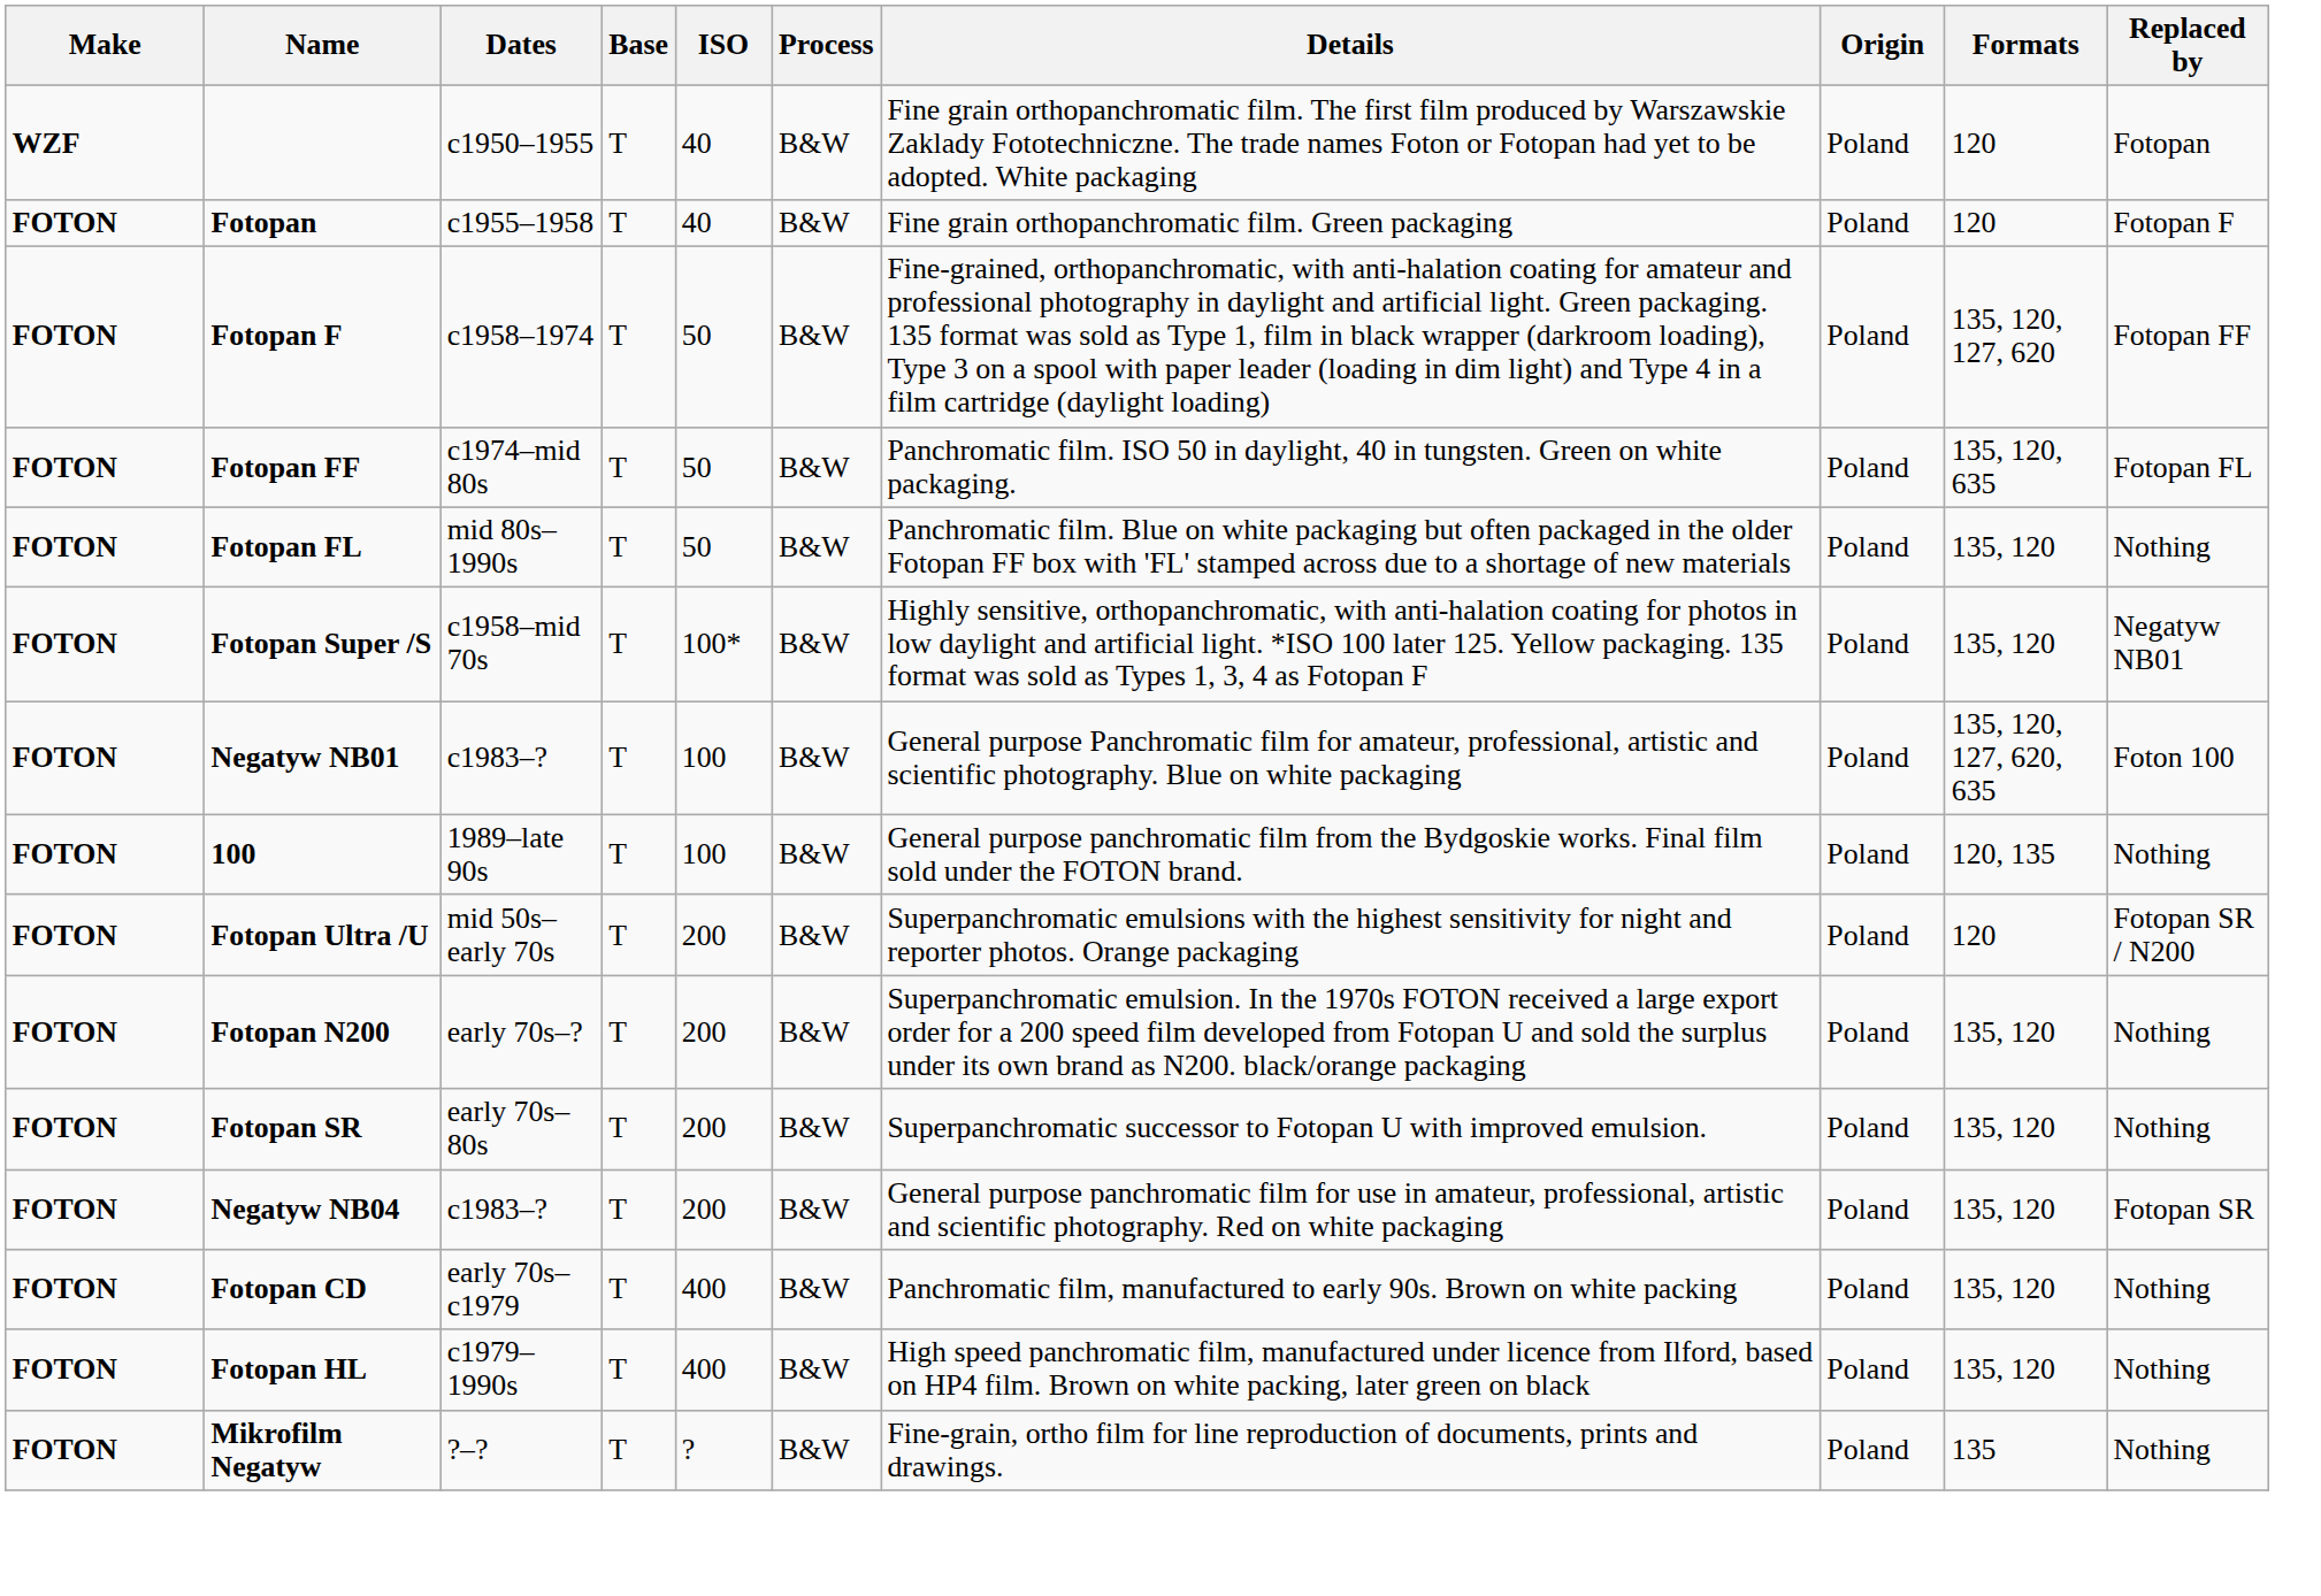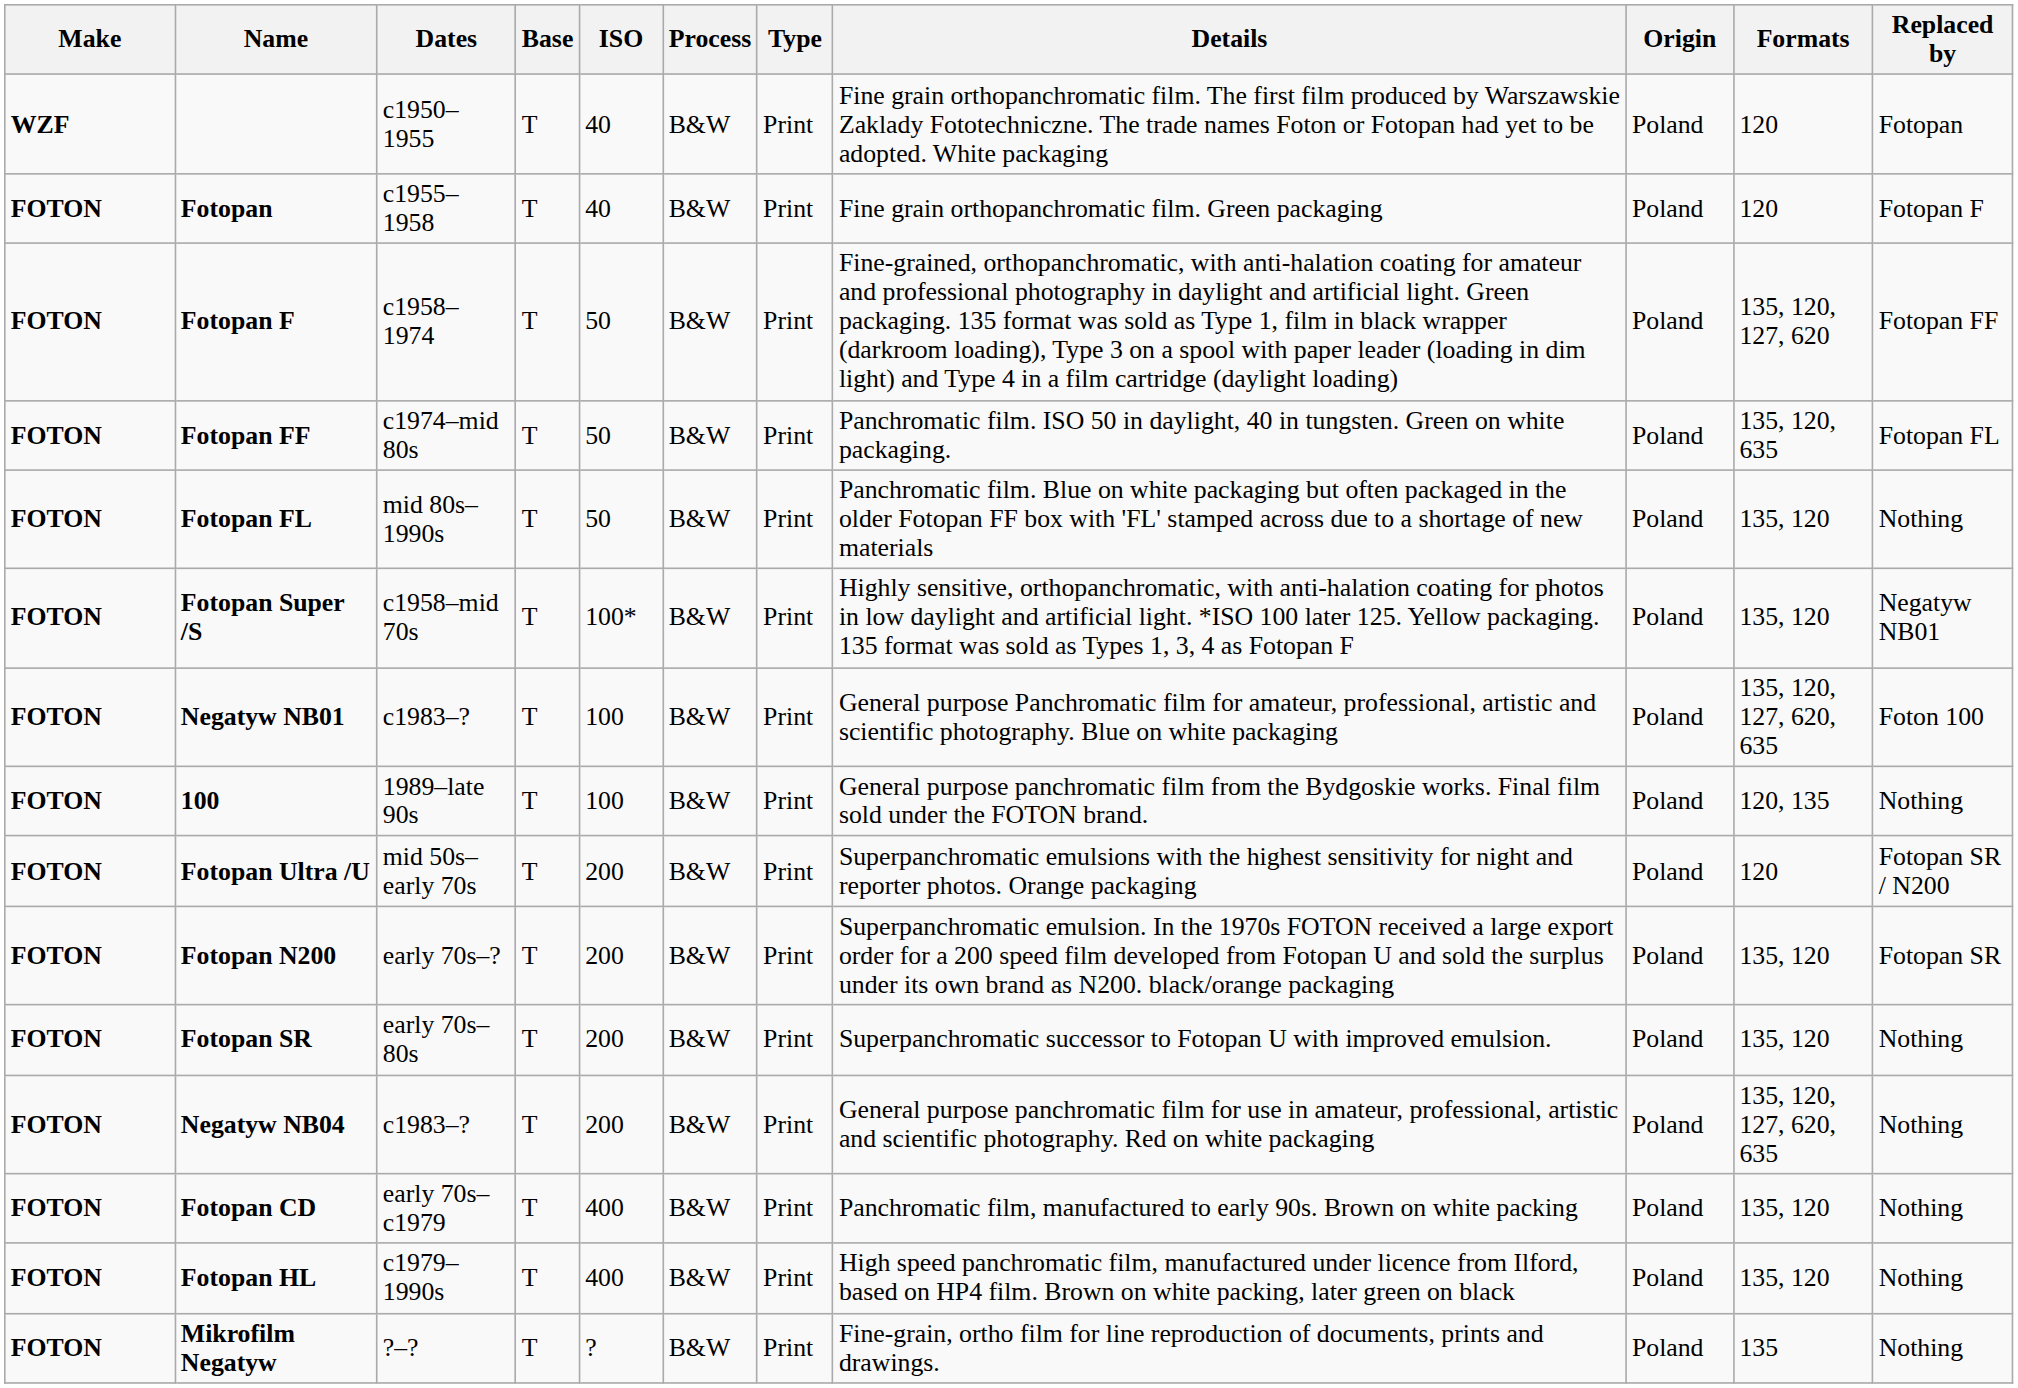 <table class="wikitable">
 <tr>
 <th scope="col" style="width: 100px;">Make</th>
 <th scope="col" style="width: 120px;">Name</th>
 <th scope="col" style="width: 80px;">Dates</th>
 <th scope="col" style="width: 30px;">Base</th>
 <th scope="col" style="width: 45px;">ISO</th>
 <th scope="col" style="width: 40px;">Process</th>
+<th scope="col" style="width: 40px;">Type</th>
 <th scope="col" style="width: 500px;">Details</th>
 <th scope="col" style="width: 60px;">Origin</th>
 <th scope="col" style="width: 80px;">Formats</th>
 <th scope="col" style="width: 80px;">Replaced by</th>
 </tr>
 <tr>
 <td><strong>WZF</strong></td>
 <td></td>
 <td>c1950–1955</td>
 <td>T</td>
 <td>40</td>
 <td>B&W</td>
+<td>Print</td>
 <td>Fine grain orthopanchromatic film. The first film produced by Warszawskie Zaklady Fototechniczne. The trade names Foton or Fotopan had yet to be adopted. White packaging</td>
 <td>Poland</td>
 <td>120</td>
 <td>Fotopan</td>
 </tr>
 <tr>
 <td><strong>FOTON</strong></td>
 <td><strong>Fotopan</strong></td>
 <td>c1955–1958</td>
 <td>T</td>
 <td>40</td>
 <td>B&W</td>
+<td>Print</td>
 <td>Fine grain orthopanchromatic film. Green packaging</td>
 <td>Poland</td>
 <td>120</td>
 <td>Fotopan F</td>
 </tr>
 <tr>
 <td><strong>FOTON</strong></td>
 <td><strong>Fotopan F</strong></td>
 <td>c1958–1974</td>
 <td>T</td>
 <td>50</td>
 <td>B&W</td>
+<td>Print</td>
 <td>Fine-grained, orthopanchromatic, with anti-halation coating for amateur and professional photography in daylight and artificial light. Green packaging. 135 format was sold as Type 1, film in black wrapper (darkroom loading), Type 3 on a spool with paper leader (loading in dim light) and Type 4 in a film cartridge (daylight loading)</td>
 <td>Poland</td>
 <td>135, 120, 127, 620</td>
 <td>Fotopan FF</td>
 </tr>
 <tr>
 <td><strong>FOTON</strong></td>
 <td><strong>Fotopan FF</strong></td>
 <td>c1974–mid 80s</td>
 <td>T</td>
 <td>50</td>
 <td>B&W</td>
+<td>Print</td>
 <td>Panchromatic film. ISO 50 in daylight, 40 in tungsten. Green on white packaging.</td>
 <td>Poland</td>
 <td>135, 120, 635</td>
 <td>Fotopan FL</td>
 </tr>
 <tr>
 <td><strong>FOTON</strong></td>
 <td><strong>Fotopan FL</strong></td>
 <td>mid 80s–1990s</td>
 <td>T</td>
 <td>50</td>
 <td>B&W</td>
+<td>Print</td>
 <td>Panchromatic film. Blue on white packaging but often packaged in the older Fotopan FF box with 'FL' stamped across due to a shortage of new materials</td>
 <td>Poland</td>
 <td>135, 120</td>
 <td>Nothing</td>
 </tr>
 <tr>
 <td><strong>FOTON</strong></td>
 <td><strong>Fotopan Super /S</strong></td>
 <td>c1958–mid 70s</td>
 <td>T</td>
 <td>100*</td>
 <td>B&W</td>
+<td>Print</td>
 <td>Highly sensitive, orthopanchromatic, with anti-halation coating for photos in low daylight and artificial light. *ISO 100 later 125. Yellow packaging. 135 format was sold as Types 1, 3, 4 as Fotopan F</td>
 <td>Poland</td>
 <td>135, 120</td>
 <td>Negatyw NB01</td>
 </tr>
 <tr>
 <td><strong>FOTON</strong></td>
 <td><strong>Negatyw NB01</strong></td>
 <td>c1983–?</td>
 <td>T</td>
 <td>100</td>
 <td>B&W</td>
+<td>Print</td>
 <td>General purpose Panchromatic film for amateur, professional, artistic and scientific photography. Blue on white packaging</td>
 <td>Poland</td>
 <td>135, 120, 127, 620, 635</td>
 <td>Foton 100</td>
 </tr>
 <tr>
 <td><strong>FOTON</strong></td>
 <td><strong>100</strong></td>
 <td>1989–late 90s</td>
 <td>T</td>
 <td>100</td>
 <td>B&W</td>
+<td>Print</td>
 <td>General purpose panchromatic film from the Bydgoskie works. Final film sold under the FOTON brand.</td>
 <td>Poland</td>
 <td>120, 135</td>
 <td>Nothing</td>
 </tr>
 <tr>
 <td><strong>FOTON</strong></td>
 <td><strong>Fotopan Ultra /U</strong></td>
 <td>mid 50s–early 70s</td>
 <td>T</td>
 <td>200</td>
 <td>B&W</td>
+<td>Print</td>
 <td>Superpanchromatic emulsions with the highest sensitivity for night and reporter photos. Orange packaging</td>
 <td>Poland</td>
 <td>120</td>
 <td>Fotopan SR / N200</td>
 </tr>
 <tr>
 <td><strong>FOTON</strong></td>
 <td><strong>Fotopan N200</strong></td>
 <td>early 70s–?</td>
 <td>T</td>
 <td>200</td>
 <td>B&W</td>
+<td>Print</td>
 <td>Superpanchromatic emulsion. In the 1970s FOTON received a large export order for a 200 speed film developed from Fotopan U and sold the surplus under its own brand as N200. black/orange packaging</td>
 <td>Poland</td>
 <td>135, 120</td>
-<td>Nothing</td>
+<td>Fotopan SR</td>
 </tr>
 <tr>
 <td><strong>FOTON</strong></td>
 <td><strong>Fotopan SR</strong></td>
 <td>early 70s–80s</td>
 <td>T</td>
 <td>200</td>
 <td>B&W</td>
+<td>Print</td>
 <td>Superpanchromatic successor to Fotopan U with improved emulsion.</td>
 <td>Poland</td>
 <td>135, 120</td>
 <td>Nothing</td>
 </tr>
 <tr>
 <td><strong>FOTON</strong></td>
 <td><strong>Negatyw NB04</strong></td>
 <td>c1983–?</td>
 <td>T</td>
 <td>200</td>
 <td>B&W</td>
+<td>Print</td>
 <td>General purpose panchromatic film for use in amateur, professional, artistic and scientific photography. Red on white packaging</td>
 <td>Poland</td>
-<td>135, 120</td>
-<td>Fotopan SR</td>
+<td>135, 120, 127, 620, 635</td>
+<td>Nothing</td>
 </tr>
 <tr>
 <td><strong>FOTON</strong></td>
 <td><strong>Fotopan CD</strong></td>
 <td>early 70s–c1979</td>
 <td>T</td>
 <td>400</td>
 <td>B&W</td>
+<td>Print</td>
 <td>Panchromatic film, manufactured to early 90s. Brown on white packing</td>
 <td>Poland</td>
 <td>135, 120</td>
 <td>Nothing</td>
 </tr>
 <tr>
 <td><strong>FOTON</strong></td>
 <td><strong>Fotopan HL</strong></td>
 <td>c1979–1990s</td>
 <td>T</td>
 <td>400</td>
 <td>B&W</td>
+<td>Print</td>
 <td>High speed panchromatic film, manufactured under licence from Ilford, based on HP4 film. Brown on white packing, later green on black</td>
 <td>Poland</td>
 <td>135, 120</td>
 <td>Nothing</td>
 </tr>
 <tr>
 <td><strong>FOTON</strong></td>
 <td><strong>Mikrofilm Negatyw</strong></td>
 <td>?–?</td>
 <td>T</td>
 <td>?</td>
 <td>B&W</td>
+<td>Print</td>
 <td>Fine-grain, ortho film for line reproduction of documents, prints and drawings.</td>
 <td>Poland</td>
 <td>135</td>
 <td>Nothing</td>
 </tr>
 </table>
